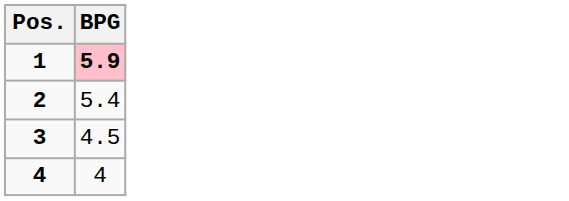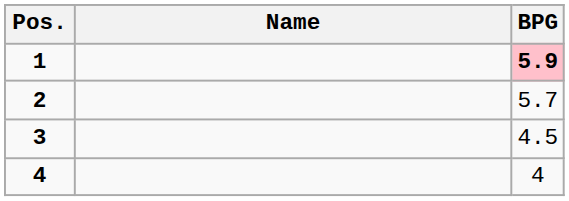 <table class="wikitable" style="text-align:center; font-size:90%;">
 <tr>
 <th width=30px>Pos.</th>
+<th width=220px>Name</th>
 <th width=20px>BPG</th>
 </tr>
 <tr>
 <td><strong>1</strong></td>
+<td align=left><strong></strong></td>
 <td style="background: pink;"><strong>5.9</strong></td>
 </tr>
 <tr>
 <td><strong>2</strong></td>
-<td>5.4</td>
+<td align=left></td>
+<td>5.7</td>
 </tr>
 <tr>
 <td><strong>3</strong></td>
+<td align=left></td>
 <td>4.5</td>
 </tr>
 <tr>
 <td><strong>4</strong></td>
+<td align=left></td>
 <td>4</td>
 </tr>
 </table>
